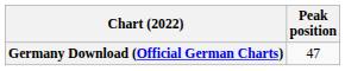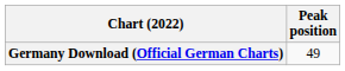 <table class="wikitable sortable plainrowheaders" style="text-align:center">
 <tr>
 <th scope="col">Chart (2022)</th>
 <th scope="col">Peak<br>position</th>
 </tr>
 <tr>
 <th scope="row">Germany Download (<a href='#'>Official German Charts</a>)</th>
-<td>47</td>
+<td>49</td>
 </tr>
 </table>
